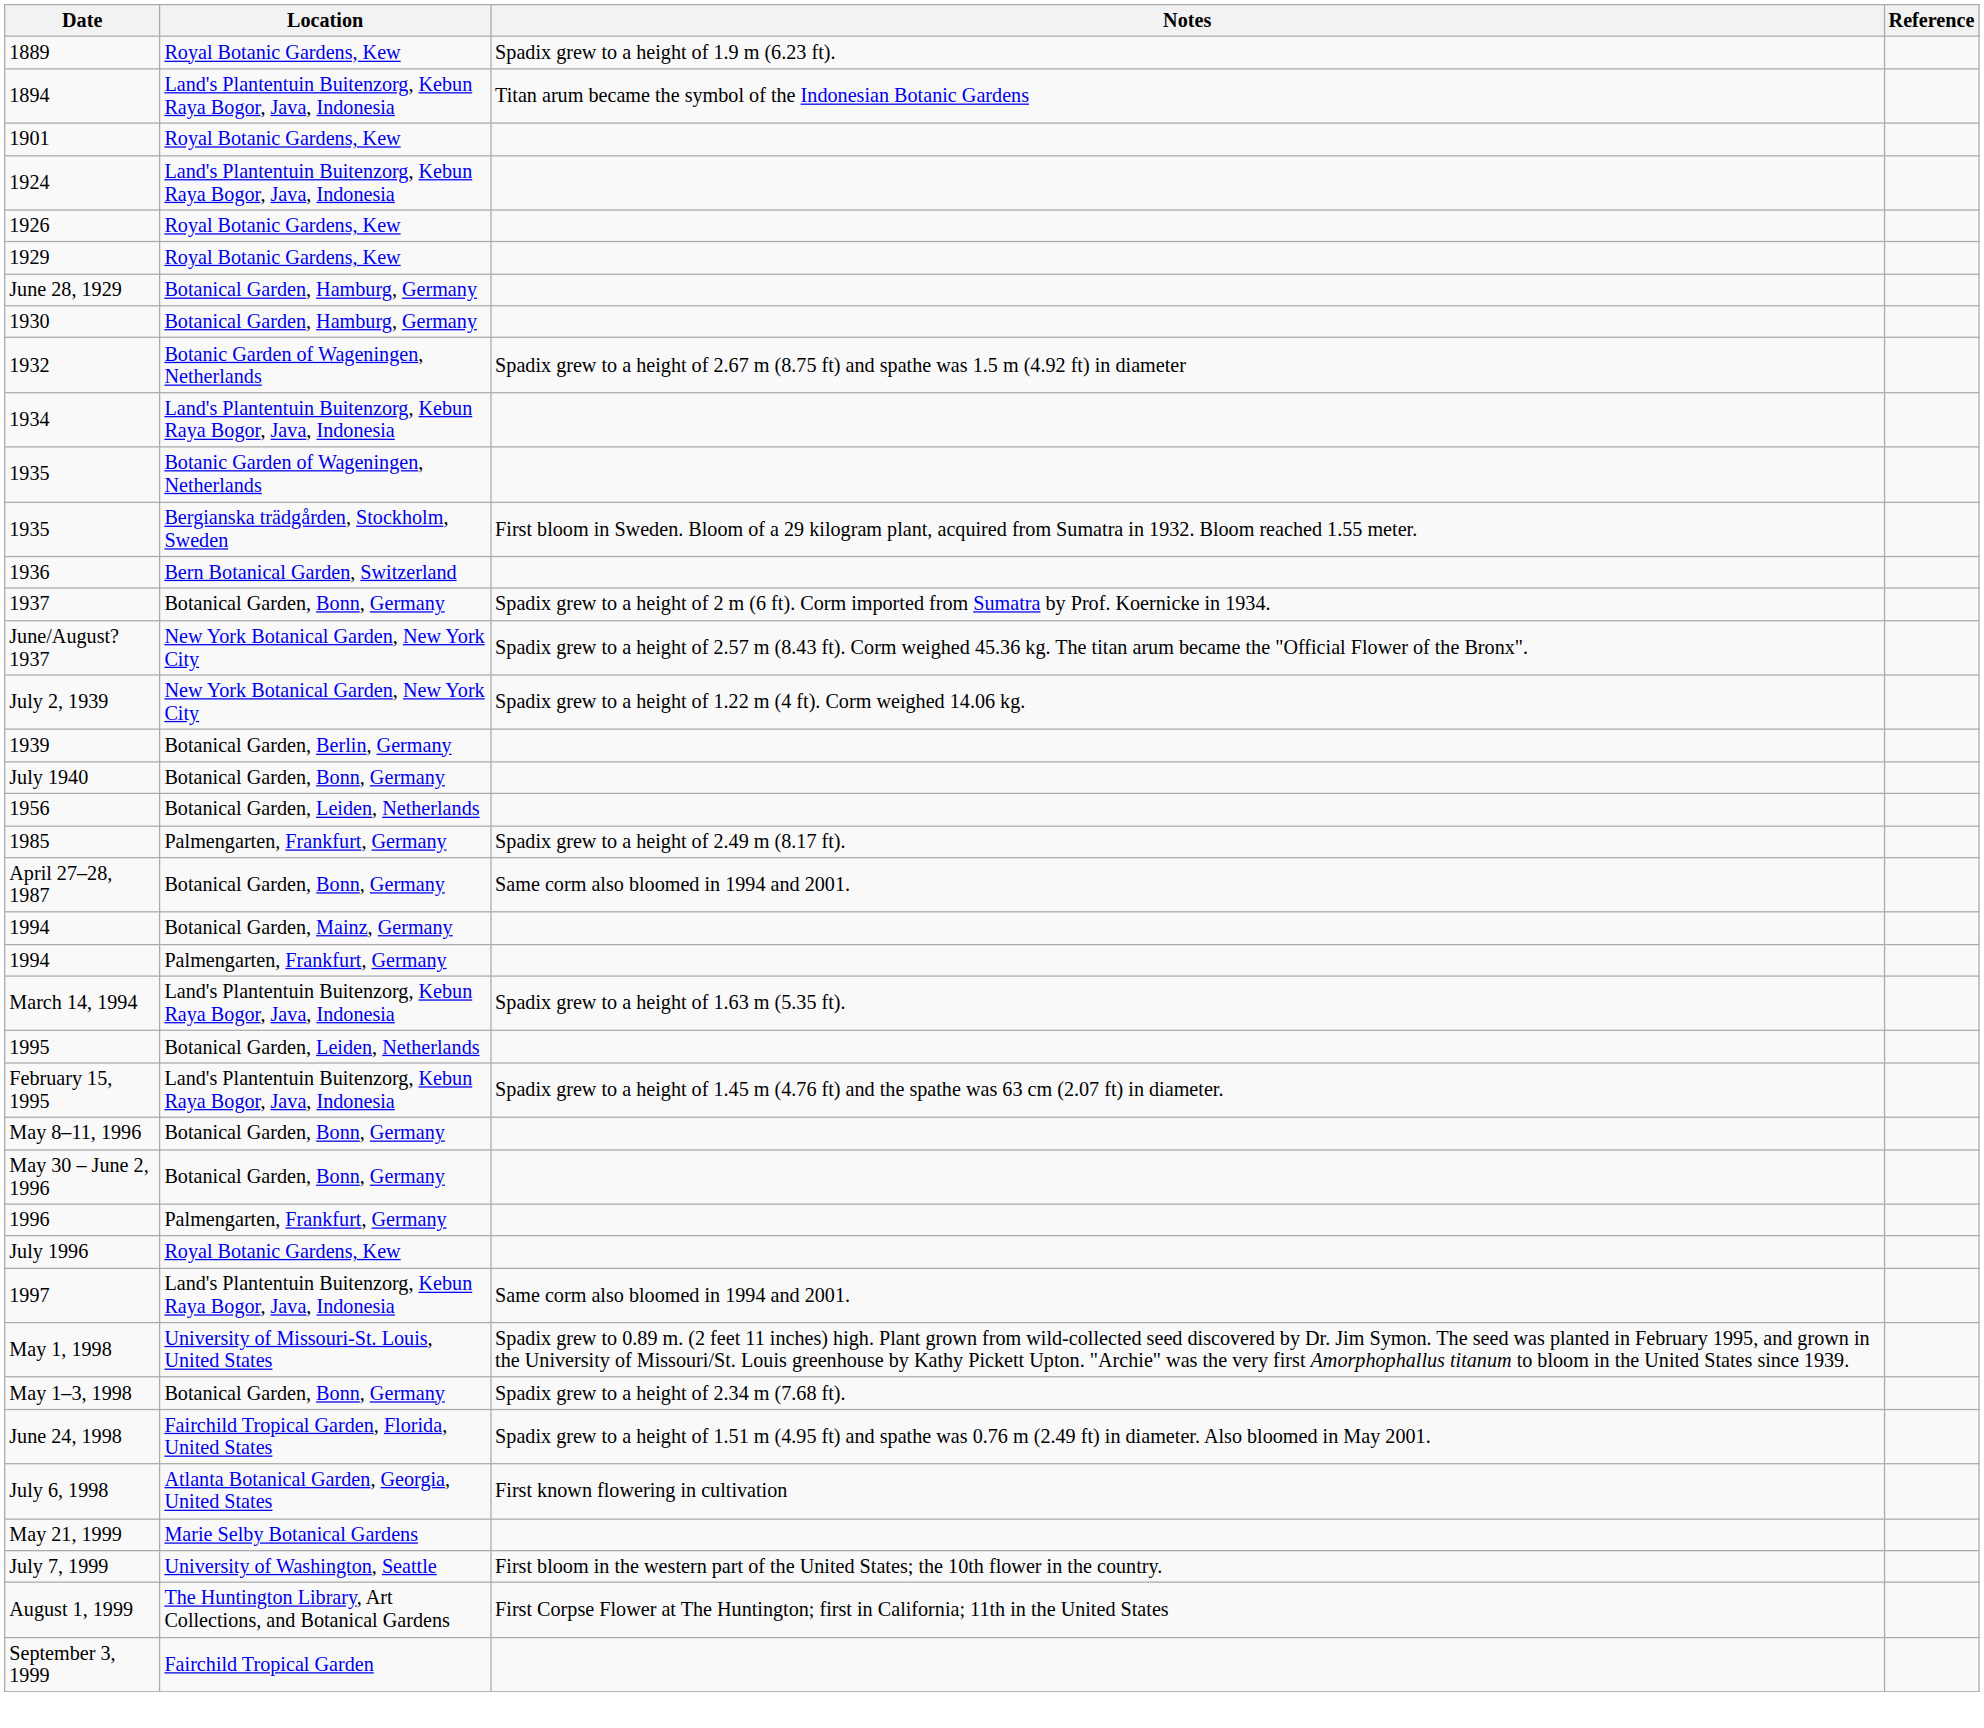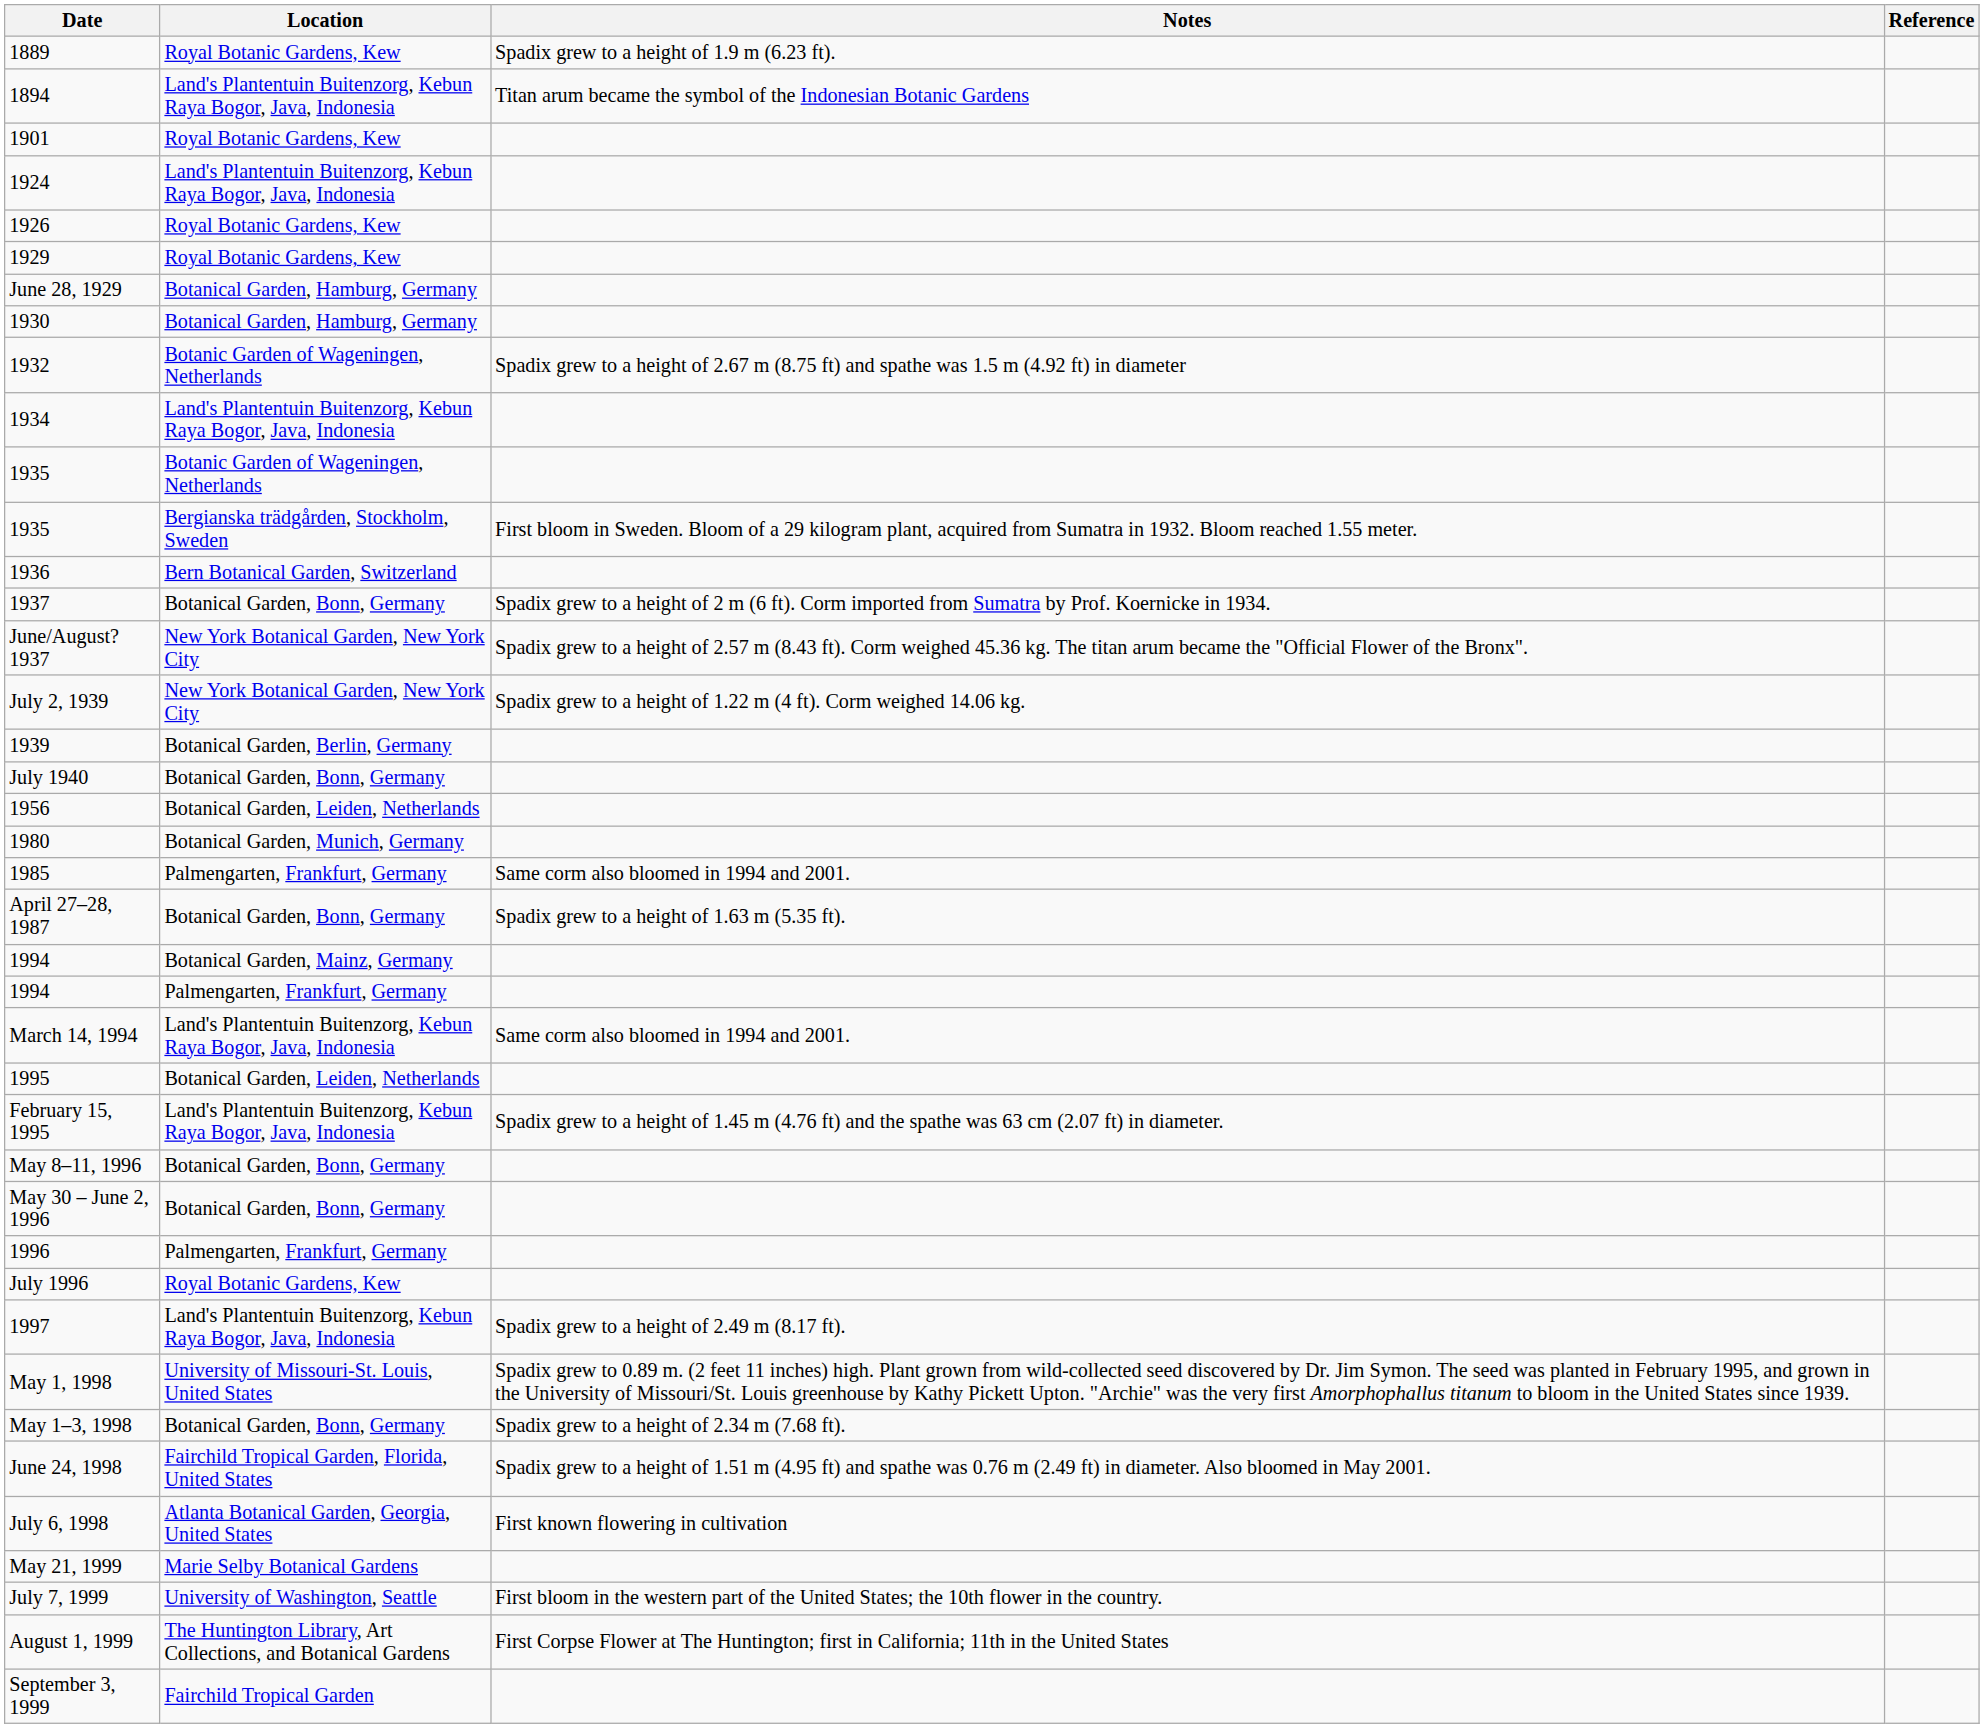 <table class="wikitable">
 <tr>
 <th>Date</th>
 <th>Location</th>
 <th>Notes</th>
 <th>Reference</th>
 </tr>
 <tr>
 <td>1889</td>
 <td><a href='#'>Royal Botanic Gardens, Kew</a></td>
 <td>Spadix grew to a height of 1.9 m (6.23 ft).</td>
 <td></td>
 </tr>
 <tr>
 <td>1894</td>
 <td><a href='#'>Land's Plantentuin Buitenzorg</a>, <a href='#'>Kebun Raya Bogor</a>, <a href='#'>Java</a>, <a href='#'>Indonesia</a></td>
 <td>Titan arum became the symbol of the <a href='#'>Indonesian Botanic Gardens</a></td>
 <td></td>
 </tr>
 <tr>
 <td>1901</td>
 <td><a href='#'>Royal Botanic Gardens, Kew</a></td>
 <td></td>
 <td></td>
 </tr>
 <tr>
 <td>1924</td>
 <td><a href='#'>Land's Plantentuin Buitenzorg</a>, <a href='#'>Kebun Raya Bogor</a>, <a href='#'>Java</a>, <a href='#'>Indonesia</a></td>
 <td></td>
 <td></td>
 </tr>
 <tr>
 <td>1926</td>
 <td><a href='#'>Royal Botanic Gardens, Kew</a></td>
 <td></td>
 <td></td>
 </tr>
 <tr>
 <td>1929</td>
 <td><a href='#'>Royal Botanic Gardens, Kew</a></td>
 <td></td>
 <td></td>
 </tr>
 <tr>
 <td>June 28, 1929</td>
 <td><a href='#'>Botanical Garden</a>, <a href='#'>Hamburg</a>, <a href='#'>Germany</a></td>
 <td></td>
 <td></td>
 </tr>
 <tr>
 <td>1930</td>
 <td><a href='#'>Botanical Garden</a>, <a href='#'>Hamburg</a>, <a href='#'>Germany</a></td>
 <td></td>
 <td></td>
 </tr>
 <tr>
 <td>1932</td>
 <td><a href='#'>Botanic Garden of Wageningen</a>, <a href='#'>Netherlands</a></td>
 <td>Spadix grew to a height of 2.67 m (8.75 ft) and spathe was 1.5 m (4.92 ft) in diameter</td>
 <td></td>
 </tr>
 <tr>
 <td>1934</td>
 <td><a href='#'>Land's Plantentuin Buitenzorg</a>, <a href='#'>Kebun Raya Bogor</a>, <a href='#'>Java</a>, <a href='#'>Indonesia</a></td>
 <td></td>
 <td></td>
 </tr>
 <tr>
 <td>1935</td>
 <td><a href='#'>Botanic Garden of Wageningen</a>, <a href='#'>Netherlands</a></td>
 <td></td>
 <td></td>
 </tr>
 <tr>
 <td>1935</td>
 <td><a href='#'>Bergianska trädgården</a>, <a href='#'>Stockholm</a>, <a href='#'>Sweden</a></td>
 <td>First bloom in Sweden. Bloom of a 29 kilogram plant, acquired from Sumatra in 1932. Bloom reached 1.55 meter.</td>
 <td></td>
 </tr>
 <tr>
 <td>1936</td>
 <td><a href='#'>Bern Botanical Garden</a>, <a href='#'>Switzerland</a></td>
 <td></td>
 <td></td>
 </tr>
 <tr>
 <td>1937</td>
 <td>Botanical Garden, <a href='#'>Bonn</a>, <a href='#'>Germany</a></td>
 <td>Spadix grew to a height of 2 m (6 ft). Corm imported from <a href='#'>Sumatra</a> by Prof. Koernicke in 1934.</td>
 <td></td>
 </tr>
 <tr>
 <td>June/August? 1937</td>
 <td><a href='#'>New York Botanical Garden</a>, <a href='#'>New York City</a></td>
 <td>Spadix grew to a height of 2.57 m (8.43 ft). Corm weighed 45.36 kg. The titan arum became the "Official Flower of the Bronx".</td>
 <td></td>
 </tr>
 <tr>
 <td>July 2, 1939</td>
 <td><a href='#'>New York Botanical Garden</a>, <a href='#'>New York City</a></td>
 <td>Spadix grew to a height of 1.22 m (4 ft). Corm weighed 14.06 kg.</td>
 <td></td>
 </tr>
 <tr>
 <td>1939</td>
 <td>Botanical Garden, <a href='#'>Berlin</a>, <a href='#'>Germany</a></td>
 <td></td>
 <td></td>
 </tr>
 <tr>
 <td>July 1940</td>
 <td>Botanical Garden, <a href='#'>Bonn</a>, <a href='#'>Germany</a></td>
 <td></td>
 <td></td>
 </tr>
 <tr>
 <td>1956</td>
 <td>Botanical Garden, <a href='#'>Leiden</a>, <a href='#'>Netherlands</a></td>
 <td></td>
 <td></td>
 </tr>
 <tr>
+<td>1980</td>
+<td>Botanical Garden, <a href='#'>Munich</a>, <a href='#'>Germany</a></td>
+<td></td>
+<td></td>
+</tr>
+<tr>
 <td>1985</td>
 <td>Palmengarten, <a href='#'>Frankfurt</a>, <a href='#'>Germany</a></td>
-<td>Spadix grew to a height of 2.49 m (8.17 ft).</td>
+<td>Same corm also bloomed in 1994 and 2001.</td>
 <td></td>
 </tr>
 <tr>
 <td>April 27–28, 1987</td>
 <td>Botanical Garden, <a href='#'>Bonn</a>, <a href='#'>Germany</a></td>
-<td>Same corm also bloomed in 1994 and 2001.</td>
+<td>Spadix grew to a height of 1.63 m (5.35 ft).</td>
 <td></td>
 </tr>
 <tr>
 <td>1994</td>
 <td>Botanical Garden, <a href='#'>Mainz</a>, <a href='#'>Germany</a></td>
 <td></td>
 <td></td>
 </tr>
 <tr>
 <td>1994</td>
 <td>Palmengarten, <a href='#'>Frankfurt</a>, <a href='#'>Germany</a></td>
 <td></td>
 <td></td>
 </tr>
 <tr>
 <td>March 14, 1994</td>
 <td>Land's Plantentuin Buitenzorg, <a href='#'>Kebun Raya Bogor</a>, <a href='#'>Java</a>, <a href='#'>Indonesia</a></td>
-<td>Spadix grew to a height of 1.63 m (5.35 ft).</td>
+<td>Same corm also bloomed in 1994 and 2001.</td>
 <td></td>
 </tr>
 <tr>
 <td>1995</td>
 <td>Botanical Garden, <a href='#'>Leiden</a>, <a href='#'>Netherlands</a></td>
 <td></td>
 <td></td>
 </tr>
 <tr>
 <td>February 15, 1995</td>
 <td>Land's Plantentuin Buitenzorg, <a href='#'>Kebun Raya Bogor</a>, <a href='#'>Java</a>, <a href='#'>Indonesia</a></td>
 <td>Spadix grew to a height of 1.45 m (4.76 ft) and the spathe was 63 cm (2.07 ft) in diameter.</td>
 <td></td>
 </tr>
 <tr>
 <td>May 8–11, 1996</td>
 <td>Botanical Garden, <a href='#'>Bonn</a>, <a href='#'>Germany</a></td>
 <td></td>
 <td></td>
 </tr>
 <tr>
 <td>May 30 – June 2, 1996</td>
 <td>Botanical Garden, <a href='#'>Bonn</a>, <a href='#'>Germany</a></td>
 <td></td>
 <td></td>
 </tr>
 <tr>
 <td>1996</td>
 <td>Palmengarten, <a href='#'>Frankfurt</a>, <a href='#'>Germany</a></td>
 <td></td>
 <td></td>
 </tr>
 <tr>
 <td>July 1996</td>
 <td><a href='#'>Royal Botanic Gardens, Kew</a></td>
 <td></td>
 <td></td>
 </tr>
 <tr>
 <td>1997</td>
 <td>Land's Plantentuin Buitenzorg, <a href='#'>Kebun Raya Bogor</a>, <a href='#'>Java</a>, <a href='#'>Indonesia</a></td>
-<td>Same corm also bloomed in 1994 and 2001.</td>
+<td>Spadix grew to a height of 2.49 m (8.17 ft).</td>
 <td></td>
 </tr>
 <tr>
 <td>May 1, 1998</td>
 <td><a href='#'>University of Missouri-St. Louis</a>, <a href='#'>United States</a></td>
 <td>Spadix grew to 0.89 m. (2 feet 11 inches) high. Plant grown from wild-collected seed discovered by Dr. Jim Symon. The seed was planted in February 1995, and grown in the University of Missouri/St. Louis greenhouse by Kathy Pickett Upton.  "Archie" was the very first <em>Amorphophallus titanum</em> to bloom in the United States since 1939.</td>
 <td></td>
 </tr>
 <tr>
 <td>May 1–3, 1998</td>
 <td>Botanical Garden, <a href='#'>Bonn</a>, <a href='#'>Germany</a></td>
 <td>Spadix grew to a height of 2.34 m (7.68 ft).</td>
 <td></td>
 </tr>
 <tr>
 <td>June 24, 1998</td>
 <td><a href='#'>Fairchild Tropical Garden</a>, <a href='#'>Florida</a>, <a href='#'>United States</a></td>
 <td>Spadix grew to a height of 1.51 m (4.95 ft) and spathe was 0.76 m (2.49 ft) in diameter. Also bloomed in May 2001.</td>
 <td></td>
 </tr>
 <tr>
 <td>July 6, 1998</td>
 <td><a href='#'>Atlanta Botanical Garden</a>, <a href='#'>Georgia</a>, <a href='#'>United States</a></td>
 <td>First known flowering in cultivation</td>
 <td></td>
 </tr>
 <tr>
 <td>May 21, 1999</td>
 <td><a href='#'>Marie Selby Botanical Gardens</a></td>
 <td></td>
 <td></td>
 </tr>
 <tr>
 <td>July 7, 1999</td>
 <td><a href='#'>University of Washington</a>, <a href='#'>Seattle</a></td>
 <td>First bloom in the western part of the United States; the 10th flower in the country.</td>
 <td> </td>
 </tr>
 <tr>
 <td>August 1, 1999</td>
 <td><a href='#'>The Huntington Library</a>, Art Collections, and Botanical Gardens</td>
 <td>First Corpse Flower at The Huntington; first in California; 11th in the United States</td>
 <td></td>
 </tr>
 <tr>
 <td>September 3, 1999</td>
 <td><a href='#'>Fairchild Tropical Garden</a></td>
 <td></td>
 <td></td>
 </tr>
 </table>
